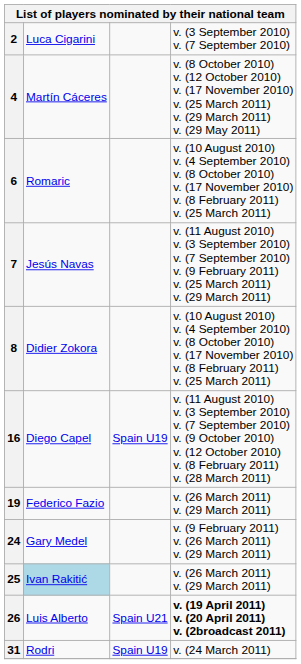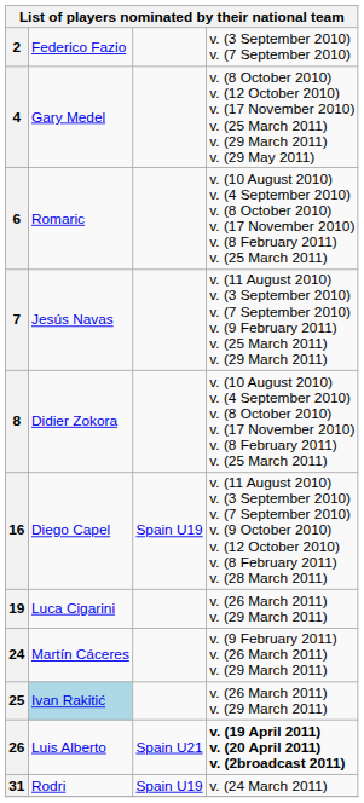 <table class="wikitable collapsible collapsed" style="font-size: 85%">
 <tr>
 <th colspan="4">List of players nominated by their national team</th>
 </tr>
 <tr>
 <th>2</th>
-<td><a href='#'>Luca Cigarini</a></td>
+<td><a href='#'>Federico Fazio</a></td>
 <td></td>
 <td>v.  (3 September 2010)<br>v.  (7 September 2010)</td>
 </tr>
 <tr>
 <th>4</th>
-<td><a href='#'>Martín Cáceres</a></td>
+<td><a href='#'>Gary Medel</a></td>
 <td></td>
 <td>v.  (8 October 2010)<br>v.  (12 October 2010)<br>v.  (17 November 2010)<br>v.  (25 March 2011)<br>v.  (29 March 2011)<br>v.  (29 May 2011)</td>
 </tr>
 <tr>
 <th>6</th>
 <td><a href='#'>Romaric</a></td>
 <td></td>
 <td>v.  (10 August 2010)<br>v.  (4 September 2010)<br>v.  (8 October 2010)<br>v.  (17 November 2010)<br>v.  (8 February 2011)<br>v.  (25 March 2011)</td>
 </tr>
 <tr>
 <th>7</th>
 <td><a href='#'>Jesús Navas</a></td>
 <td></td>
 <td>v.  (11 August 2010)<br>v.  (3 September 2010)<br>v.  (7 September 2010)<br>v.  (9 February 2011)<br>v.  (25 March 2011)<br>v.  (29 March 2011)</td>
 </tr>
 <tr>
 <th>8</th>
 <td><a href='#'>Didier Zokora</a></td>
 <td></td>
 <td>v.  (10 August 2010)<br>v.  (4 September 2010)<br>v.  (8 October 2010)<br>v.  (17 November 2010)<br>v.  (8 February 2011)<br>v.  (25 March 2011)</td>
 </tr>
 <tr>
 <th>16</th>
 <td><a href='#'>Diego Capel</a></td>
 <td> <a href='#'>Spain U19</a></td>
 <td>v.  (11 August 2010)<br>v.  (3 September 2010)<br>v.  (7 September 2010)<br>v.  (9 October 2010)<br>v.  (12 October 2010)<br>v.  (8 February 2011)<br>v.  (28 March 2011)</td>
 </tr>
 <tr>
 <th>19</th>
-<td><a href='#'>Federico Fazio</a></td>
+<td><a href='#'>Luca Cigarini</a></td>
 <td></td>
 <td>v.  (26 March 2011)<br>v.  (29 March 2011)</td>
 </tr>
 <tr>
 <th>24</th>
-<td><a href='#'>Gary Medel</a></td>
+<td><a href='#'>Martín Cáceres</a></td>
 <td></td>
 <td>v.  (9 February 2011)<br>v.  (26 March 2011)<br>v.  (29 March 2011)</td>
 </tr>
 <tr>
 <th>25</th>
 <td style="background: lightblue;"><a href='#'>Ivan Rakitić</a></td>
 <td></td>
 <td>v.  (26 March 2011)<br>v.  (29 March 2011)</td>
 </tr>
 <tr>
 <th>26</th>
 <td><a href='#'>Luis Alberto</a></td>
 <td> <a href='#'>Spain U21</a></td>
 <td><strong>v.  (19 April 2011)<br>v.  (20 April 2011)<br>v.  (2broadcast 2011)</strong></td>
 </tr>
 <tr>
 <th>31</th>
 <td><a href='#'>Rodri</a></td>
 <td> <a href='#'>Spain U19</a></td>
 <td>v.  (24 March 2011)</td>
 </tr>
 <tr>
 </tr>
 </table>
